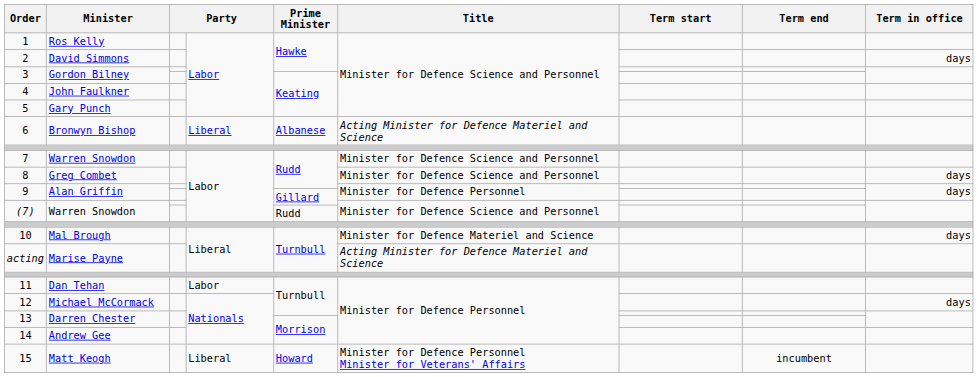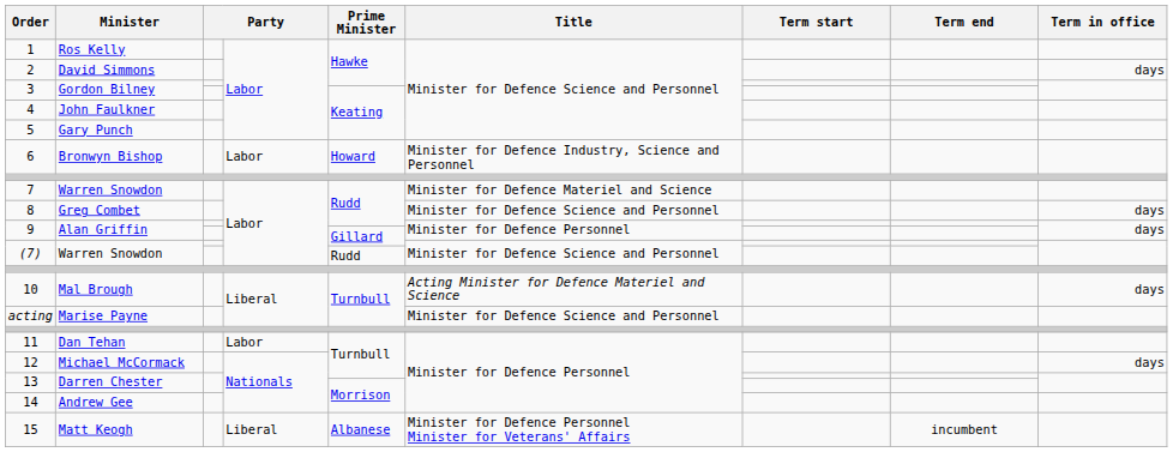 <table class="wikitable">
 <tr>
 <th width=5>Order</th>
 <th width=150>Minister</th>
 <th width=125 colspan="2">Party</th>
 <th width=75>Prime Minister</th>
 <th width=350>Title</th>
 <th width=150>Term start</th>
 <th width=150>Term end</th>
 <th width=130>Term in office</th>
 </tr>
 <tr>
 <td align=center>1</td>
 <td><a href='#'>Ros Kelly</a></td>
 <td> </td>
 <td rowspan=6><a href='#'>Labor</a></td>
 <td rowspan=3><a href='#'>Hawke</a></td>
 <td rowspan=6>Minister for Defence Science and Personnel</td>
 <td align=center></td>
 <td align=center></td>
 <td align=right></td>
 </tr>
 <tr>
 <td align=center>2</td>
 <td><a href='#'>David Simmons</a></td>
 <td></td>
 <td align=center></td>
 <td align=center></td>
 <td align=right> days</td>
 </tr>
 <tr>
 <td rowspan=2 align=center>3</td>
 <td rowspan=2><a href='#'>Gordon Bilney</a></td>
 <td></td>
 <td align=center></td>
 <td align=center></td>
 <td rowspan=2 align=right></td>
 </tr>
 <tr>
 <td></td>
 <td rowspan=3><a href='#'>Keating</a></td>
 <td align=center></td>
 <td align=center></td>
 </tr>
 <tr>
 <td align=center>4</td>
 <td><a href='#'>John Faulkner</a></td>
 <td></td>
 <td align=center></td>
 <td align=center></td>
 <td align=right></td>
 </tr>
 <tr>
 <td align=center>5</td>
 <td><a href='#'>Gary Punch</a></td>
 <td></td>
 <td align=center></td>
 <td align=center></td>
 <td align=right></td>
 </tr>
 <tr>
 <td align=center>6</td>
 <td><a href='#'>Bronwyn Bishop</a></td>
 <td></td>
-<td><a href='#'>Liberal</a></td>
-<td><a href='#'>Albanese</a></td>
-<td><em>Acting Minister for Defence Materiel and Science</em></td>
+<td>Labor</td>
+<td><a href='#'>Howard</a></td>
+<td>Minister for Defence Industry, Science and Personnel</td>
 <td align=center></td>
 <td align=center></td>
 <td align=right></td>
 </tr>
 <tr>
 <th colspan=9 style="background: #cccccc;"></th>
 </tr>
 <tr>
 <td align=center>7</td>
 <td><a href='#'>Warren Snowdon</a></td>
 <td></td>
 <td rowspan=6>Labor</td>
 <td rowspan=3><a href='#'>Rudd</a></td>
-<td>Minister for Defence Science and Personnel</td>
+<td>Minister for Defence Materiel and Science</td>
 <td align=center></td>
 <td align=center></td>
 <td align=right></td>
 </tr>
 <tr>
 <td align=center>8</td>
 <td><a href='#'>Greg Combet</a></td>
 <td></td>
 <td>Minister for Defence Science and Personnel</td>
 <td align=center></td>
 <td align=center></td>
 <td align=right> days</td>
 </tr>
 <tr>
 <td rowspan=2 align=center>9</td>
 <td rowspan=2><a href='#'>Alan Griffin</a></td>
 <td></td>
 <td rowspan=2>Minister for Defence Personnel</td>
 <td align=center></td>
 <td align=center></td>
 <td rowspan=2 align=right> days</td>
 </tr>
 <tr>
 <td></td>
 <td rowspan=2><a href='#'>Gillard</a></td>
 <td align=center></td>
 <td align=center></td>
 </tr>
 <tr>
 <td rowspan=2 align=center><em>(7)</em></td>
 <td rowspan=2>Warren Snowdon</td>
 <td></td>
 <td rowspan=2>Minister for Defence Science and Personnel</td>
 <td align=center></td>
 <td align=center></td>
 <td rowspan=2 align=right><strong></strong></td>
 </tr>
 <tr>
 <td></td>
 <td>Rudd</td>
 <td align=center></td>
 <td align=center></td>
 </tr>
 <tr>
 <th colspan=9 style="background: #cccccc;"></th>
 </tr>
 <tr>
 <td align=center>10</td>
 <td><a href='#'>Mal Brough</a></td>
 <td> </td>
 <td rowspan=2>Liberal</td>
 <td rowspan=2><a href='#'>Turnbull</a></td>
-<td>Minister for Defence Materiel and Science</td>
+<td><em>Acting Minister for Defence Materiel and Science</em></td>
 <td align=center></td>
 <td align=center></td>
 <td align=right> days</td>
 </tr>
 <tr>
 <td align=center><em>acting</em></td>
 <td><a href='#'>Marise Payne</a></td>
 <td> </td>
-<td><em>Acting Minister for Defence Materiel and Science</em></td>
+<td>Minister for Defence Science and Personnel</td>
 <td align=center></td>
 <td align=center></td>
 <td align=right></td>
 </tr>
 <tr>
 <th colspan=9 style="background: #cccccc;"></th>
 </tr>
 <tr>
 <td align=center>11</td>
 <td><a href='#'>Dan Tehan</a></td>
 <td> </td>
 <td>Labor</td>
 <td rowspan=3>Turnbull</td>
 <td rowspan=5>Minister for Defence Personnel</td>
 <td align=center></td>
 <td align=center></td>
 <td align=right></td>
 </tr>
 <tr>
 <td align=center>12</td>
 <td><a href='#'>Michael McCormack</a></td>
 <td> </td>
 <td rowspan=4><a href='#'>Nationals</a></td>
 <td align=center></td>
 <td align=center></td>
 <td align=right> days</td>
 </tr>
 <tr>
 <td rowspan=2 align=center>13</td>
 <td rowspan=2><a href='#'>Darren Chester</a></td>
 <td rowspan=2 > </td>
 <td align=center></td>
 <td align=center></td>
 <td rowspan=2 align=right></td>
 </tr>
 <tr>
 <td rowspan=2><a href='#'>Morrison</a></td>
 <td align=center></td>
 <td align=center></td>
 </tr>
 <tr>
 <td align=center>14</td>
 <td><a href='#'>Andrew Gee</a></td>
 <td> </td>
 <td align=center></td>
 <td align=center></td>
 <td align=right></td>
 </tr>
 <tr>
 <td align=center>15</td>
 <td><a href='#'>Matt Keogh</a></td>
 <td> </td>
 <td>Liberal</td>
-<td><a href='#'>Howard</a></td>
+<td><a href='#'>Albanese</a></td>
 <td>Minister for Defence Personnel <br> <a href='#'>Minister for Veterans' Affairs</a></td>
 <td align=center></td>
 <td align=center>incumbent</td>
 <td align=right></td>
 </tr>
 </table>
